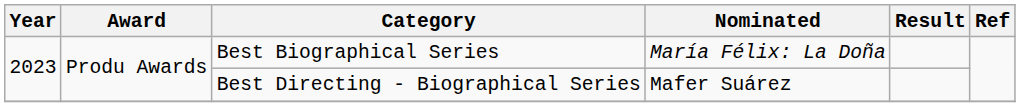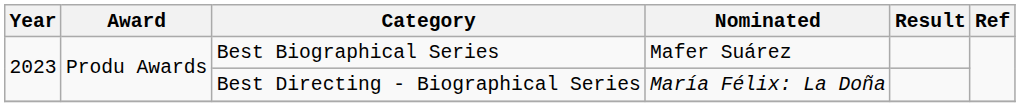 <table class="wikitable plainrowheaders">
 <tr>
 <th scope="col">Year</th>
 <th scope="col">Award</th>
 <th scope="col">Category</th>
 <th scope="col">Nominated</th>
 <th scope="col">Result</th>
 <th scope="col">Ref</th>
 </tr>
 <tr>
 <td rowspan="2">2023</td>
 <td rowspan="2">Produ Awards</td>
 <td>Best Biographical Series</td>
-<td><em>María Félix: La Doña</em></td>
+<td>Mafer Suárez</td>
 <td></td>
 <td align="center" rowspan="2"></td>
 </tr>
 <tr>
 <td>Best Directing - Biographical Series</td>
-<td>Mafer Suárez</td>
+<td><em>María Félix: La Doña</em></td>
 <td></td>
 </tr>
 <tr>
 </tr>
 </table>
